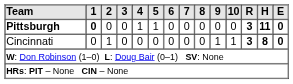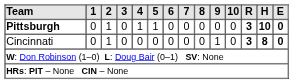 <table border=1 cellspacing=0 width=425 style="margin-left:3em;">
 <tr style="text-align:center; background-color:#e6e6e6;">
 <th align=left width=26%>Team</th>
 <th width=5%>1</th>
 <th width=5%>2</th>
 <th width=5%>3</th>
 <th width=5%>4</th>
 <th width=5%>5</th>
 <th width=5%>6</th>
 <th width=5%>7</th>
 <th width=5%>8</th>
 <th width=5%>9</th>
 <th width=5%>10</th>
 <th width=5%>R</th>
 <th width=5%>H</th>
 <th width=5%>E</th>
 </tr>
 <tr style="text-align:center;">
 <td align=left><strong>Pittsburgh</strong></td>
-<td><strong>0</strong></td>
 <td>0</td>
+<td>1</td>
 <td>0</td>
 <td>1</td>
 <td>1</td>
 <td>0</td>
 <td>0</td>
 <td>0</td>
 <td>0</td>
 <td>0</td>
 <td><strong>3</strong></td>
-<td><strong>11</strong></td>
+<td><strong>10</strong></td>
 <td><strong>0</strong></td>
 </tr>
 <tr style="text-align:center;">
 <td align=left>Cincinnati</td>
 <td>0</td>
 <td>1</td>
 <td>0</td>
 <td>0</td>
 <td>0</td>
 <td>0</td>
 <td>0</td>
 <td>0</td>
 <td>1</td>
-<td>1</td>
+<td>0</td>
 <td><strong>3</strong></td>
 <td><strong>8</strong></td>
 <td><strong>0</strong></td>
 </tr>
 <tr style="text-align:left;">
 <td colspan=16><small><strong>W</strong>: <a href='#'>Don Robinson</a> (1–0)  <strong>L</strong>: <a href='#'>Doug Bair</a> (0–1)   <strong>SV</strong>: None</small></td>
 </tr>
 <tr style="text-align:left;">
 <td colspan=16><small><strong>HRs</strong>: <strong>PIT</strong> – None   <strong>CIN</strong> – None</small></td>
 </tr>
 </table>
